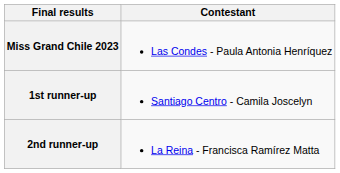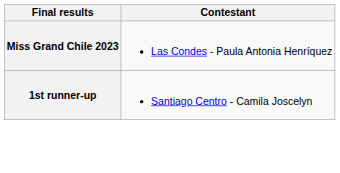 <table class="wikitable" style="font-size: 95%;">
 <tr>
 <th>Final results</th>
 <th>Contestant</th>
 </tr>
 <tr>
 <th>Miss Grand Chile 2023</th>
 <td><br><ul><li><a href='#'>Las Condes</a> - Paula Antonia Henríquez</li></ul></td>
 </tr>
 <tr>
 <th>1st runner-up</th>
 <td><br><ul><li><a href='#'> Santiago Centro</a> - Camila Joscelyn</li></ul></td>
 </tr>
-<tr>
-<th>2nd runner-up</th>
-<td><br><ul><li><a href='#'>La Reina</a> - Francisca Ramírez Matta</li></ul></td>
-</tr>
 </table>
